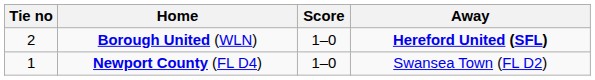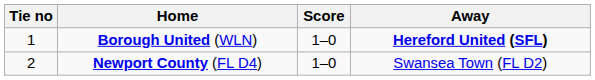 <table class="wikitable" style="text-align:center">
 <tr>
 <th width=50>Tie no</th>
 <th width=250>Home</th>
 <th width=50>Score</th>
 <th width=250>Away</th>
 </tr>
 <tr>
-<td>2</td>
+<td>1</td>
 <td><strong><a href='#'>Borough United</a></strong> (<a href='#'>WLN</a>)</td>
 <td>1–0</td>
 <td><strong><a href='#'>Hereford United</a> (<a href='#'>SFL</a>)</strong></td>
 </tr>
 <tr>
-<td>1</td>
+<td>2</td>
 <td><strong><a href='#'>Newport County</a></strong> (<a href='#'>FL D4</a>)</td>
 <td>1–0</td>
 <td><a href='#'>Swansea Town</a> (<a href='#'>FL D2</a>)</td>
 </tr>
 </table>
